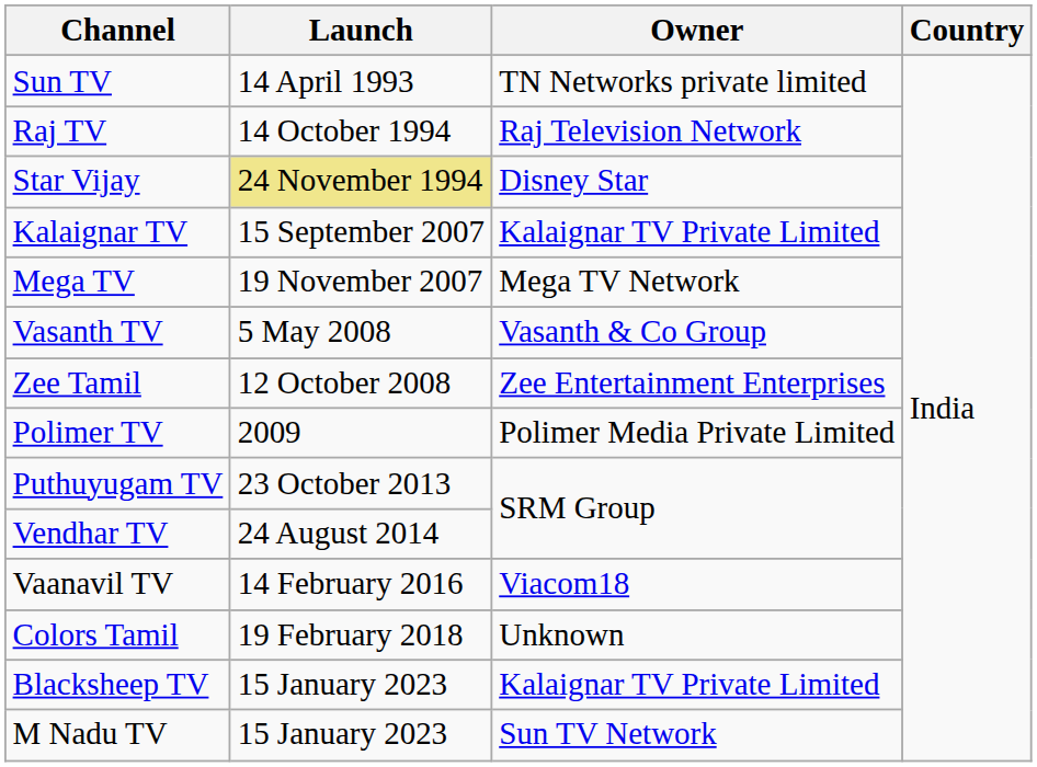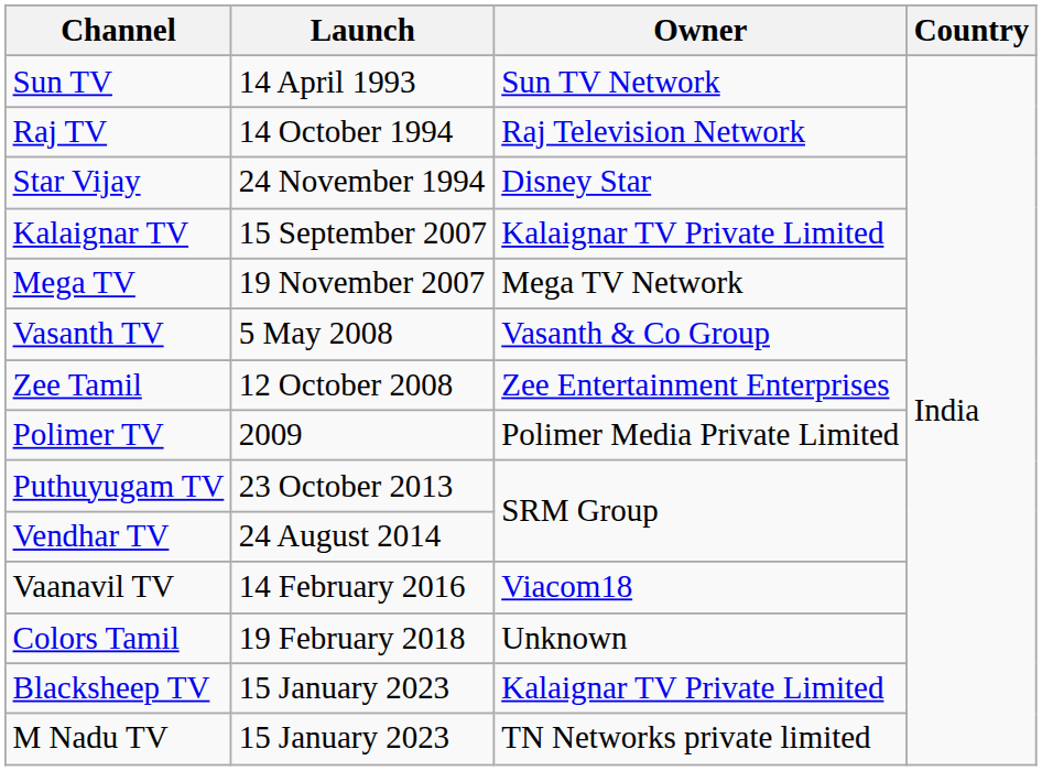 <table class="wikitable sortable">
 <tr>
 <th>Channel</th>
 <th>Launch</th>
 <th>Owner</th>
 <th>Country</th>
 </tr>
 <tr>
 <td><a href='#'>Sun TV</a></td>
 <td>14 April 1993</td>
-<td>TN Networks private limited</td>
+<td><a href='#'>Sun TV Network</a></td>
 <td rowspan="18">India</td>
 </tr>
 <tr>
 <td><a href='#'>Raj TV</a></td>
 <td>14 October 1994</td>
 <td><a href='#'>Raj Television Network</a></td>
 </tr>
 <tr>
 <td><a href='#'>Star Vijay</a></td>
-<td style="background: khaki;">24 November 1994</td>
+<td>24 November 1994</td>
 <td><a href='#'>Disney Star</a></td>
 </tr>
 <tr>
 <td><a href='#'>Kalaignar TV</a></td>
 <td>15 September 2007</td>
 <td><a href='#'>Kalaignar TV Private Limited</a></td>
 </tr>
 <tr>
 <td><a href='#'>Mega TV</a></td>
 <td>19 November 2007</td>
 <td>Mega TV Network</td>
 </tr>
 <tr>
 <td><a href='#'>Vasanth TV</a></td>
 <td>5 May 2008</td>
 <td><a href='#'>Vasanth & Co Group</a></td>
 </tr>
 <tr>
 <td><a href='#'>Zee Tamil</a></td>
 <td>12 October 2008</td>
 <td><a href='#'>Zee Entertainment Enterprises</a></td>
 </tr>
 <tr>
 <td><a href='#'>Polimer TV</a></td>
 <td>2009</td>
 <td>Polimer Media Private Limited</td>
 </tr>
 <tr>
 <td><a href='#'>Puthuyugam TV</a></td>
 <td>23 October 2013</td>
 <td rowspan="2">SRM Group</td>
 </tr>
 <tr>
 <td><a href='#'>Vendhar TV</a></td>
 <td>24 August 2014</td>
 </tr>
 <tr>
 <td>Vaanavil TV</td>
 <td>14 February 2016</td>
 <td><a href='#'>Viacom18</a></td>
 </tr>
 <tr>
 <td><a href='#'>Colors Tamil</a></td>
 <td>19 February 2018</td>
 <td>Unknown</td>
 </tr>
 <tr>
 <td><a href='#'>Blacksheep TV</a></td>
 <td>15 January 2023</td>
 <td><a href='#'>Kalaignar TV Private Limited</a></td>
 </tr>
 <tr>
 <td>M Nadu TV</td>
 <td>15 January 2023</td>
-<td><a href='#'>Sun TV Network</a></td>
+<td>TN Networks private limited</td>
 </tr>
 </table>
